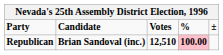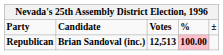 <table class="wikitable">
 <tr>
 <th colspan="5">Nevada's 25th Assembly District Election, 1996</th>
 </tr>
 <tr>
 <td><strong>Party</strong></td>
 <td><strong>Candidate</strong></td>
 <td><strong>Votes</strong></td>
 <td><strong>%</strong></td>
 <td><strong>±</strong></td>
 </tr>
 <tr>
 <td><strong>Republican</strong></td>
 <td><strong>Brian Sandoval (inc.)</strong></td>
-<td><strong>12,510</strong></td>
+<td><strong>12,513</strong></td>
 <td style="background: pink;"><strong>100.00</strong></td>
 <td></td>
 </tr>
 </table>
